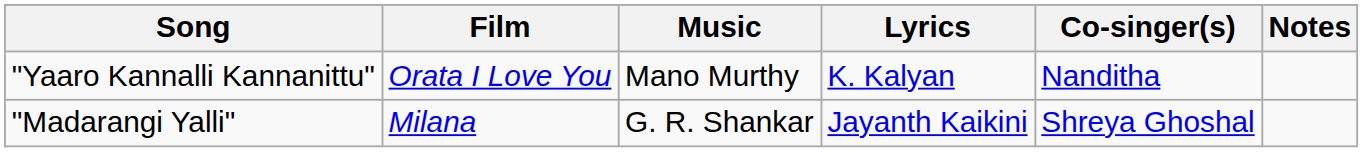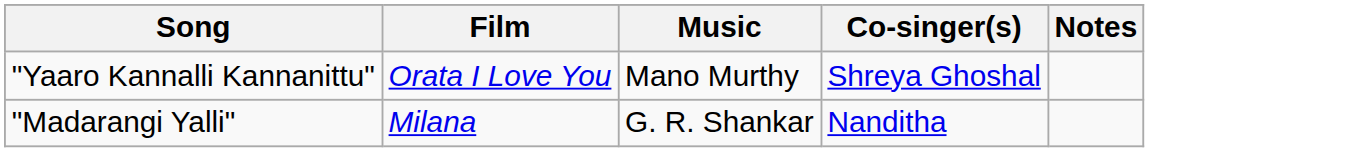 <table class="wikitable sortable">
 <tr>
 <th>Song</th>
 <th>Film</th>
 <th>Music</th>
-<th>Lyrics</th>
 <th>Co-singer(s)</th>
 <th>Notes</th>
 </tr>
 <tr>
 <td>"Yaaro Kannalli Kannanittu"</td>
 <td><em><a href='#'>Orata I Love You</a></em></td>
 <td>Mano Murthy</td>
-<td><a href='#'>K. Kalyan</a></td>
-<td><a href='#'>Nanditha</a></td>
+<td><a href='#'>Shreya Ghoshal</a></td>
 <td></td>
 </tr>
 <tr>
 <td>"Madarangi Yalli"</td>
 <td><em><a href='#'>Milana</a></em></td>
 <td>G. R. Shankar</td>
-<td><a href='#'>Jayanth Kaikini</a></td>
-<td><a href='#'>Shreya Ghoshal</a></td>
+<td><a href='#'>Nanditha</a></td>
 <td></td>
 </tr>
 </table>
